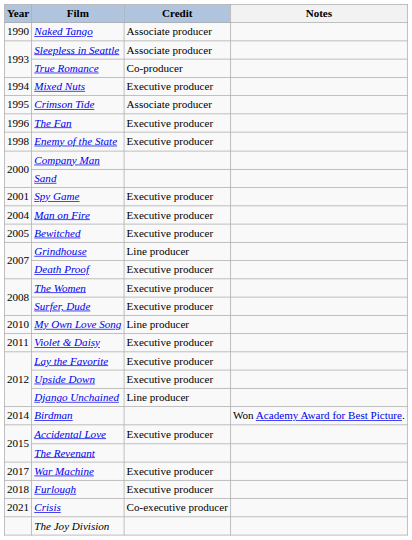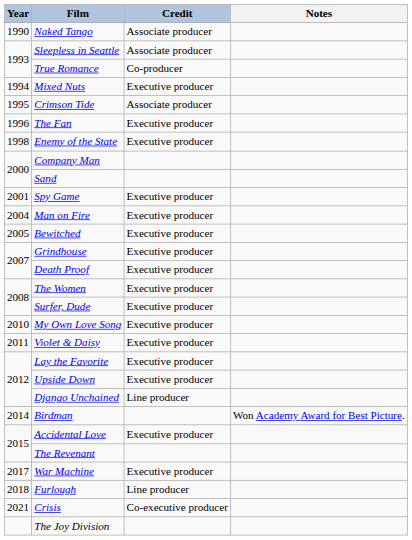 <table class="wikitable" style="font-size:95%;">
 <tr>
 <th style="background:#B0C4DE;">Year</th>
 <th style="background:#B0C4DE;">Film</th>
 <th style="background:#B0C4DE;">Credit</th>
 <th>Notes</th>
 </tr>
 <tr>
 <td>1990</td>
 <td><em><a href='#'>Naked Tango</a></em></td>
 <td>Associate producer</td>
 <td></td>
 </tr>
 <tr>
 <td rowspan="2">1993</td>
 <td><em><a href='#'>Sleepless in Seattle</a></em></td>
 <td>Associate producer</td>
 <td></td>
 </tr>
 <tr>
 <td><em><a href='#'>True Romance</a></em></td>
 <td>Co-producer</td>
 <td></td>
 </tr>
 <tr>
 <td>1994</td>
 <td><em><a href='#'>Mixed Nuts</a></em></td>
 <td>Executive producer</td>
 <td></td>
 </tr>
 <tr>
 <td>1995</td>
 <td><em><a href='#'>Crimson Tide</a></em></td>
 <td>Associate producer</td>
 <td></td>
 </tr>
 <tr>
 <td>1996</td>
 <td><em><a href='#'>The Fan</a></em></td>
 <td>Executive producer</td>
 <td></td>
 </tr>
 <tr>
 <td>1998</td>
 <td><em><a href='#'>Enemy of the State</a></em></td>
 <td>Executive producer</td>
 <td></td>
 </tr>
 <tr>
 <td rowspan="2">2000</td>
 <td><em><a href='#'>Company Man</a></em></td>
 <td></td>
 <td></td>
 </tr>
 <tr>
 <td><em><a href='#'>Sand</a></em></td>
 <td></td>
 <td></td>
 </tr>
 <tr>
 <td>2001</td>
 <td><em><a href='#'>Spy Game</a></em></td>
 <td>Executive producer</td>
 <td></td>
 </tr>
 <tr>
 <td>2004</td>
 <td><em><a href='#'>Man on Fire</a></em></td>
 <td>Executive producer</td>
 <td></td>
 </tr>
 <tr>
 <td>2005</td>
 <td><em><a href='#'>Bewitched</a></em></td>
 <td>Executive producer</td>
 <td></td>
 </tr>
 <tr>
 <td rowspan="2">2007</td>
 <td><em><a href='#'>Grindhouse</a></em></td>
-<td>Line producer</td>
+<td>Executive producer</td>
 <td></td>
 </tr>
 <tr>
 <td><em><a href='#'>Death Proof</a></em></td>
 <td>Executive producer</td>
 <td></td>
 </tr>
 <tr>
 <td rowspan="2">2008</td>
 <td><em><a href='#'>The Women</a></em></td>
 <td>Executive producer</td>
 <td></td>
 </tr>
 <tr>
 <td><em><a href='#'>Surfer, Dude</a></em></td>
 <td>Executive producer</td>
 <td></td>
 </tr>
 <tr>
 <td>2010</td>
 <td><em><a href='#'>My Own Love Song</a></em></td>
-<td>Line producer</td>
+<td>Executive producer</td>
 <td></td>
 </tr>
 <tr>
 <td>2011</td>
 <td><em><a href='#'>Violet & Daisy</a></em></td>
 <td>Executive producer</td>
 <td></td>
 </tr>
 <tr>
 <td rowspan="3">2012</td>
 <td><em><a href='#'>Lay the Favorite</a></em></td>
 <td>Executive producer</td>
 <td></td>
 </tr>
 <tr>
 <td><em><a href='#'>Upside Down</a></em></td>
 <td>Executive producer</td>
 <td></td>
 </tr>
 <tr>
 <td><em><a href='#'>Django Unchained</a></em></td>
 <td>Line producer</td>
 <td></td>
 </tr>
 <tr>
 <td>2014</td>
 <td><em><a href='#'>Birdman</a></em></td>
 <td></td>
 <td>Won <a href='#'>Academy Award for Best Picture</a>.</td>
 </tr>
 <tr>
 <td rowspan="2">2015</td>
 <td><em><a href='#'>Accidental Love</a></em></td>
 <td>Executive producer</td>
 <td></td>
 </tr>
 <tr>
 <td><em><a href='#'>The Revenant</a></em></td>
 <td></td>
 <td></td>
 </tr>
 <tr>
 <td>2017</td>
 <td><em><a href='#'>War Machine</a></em></td>
 <td>Executive producer</td>
 <td></td>
 </tr>
 <tr>
 <td>2018</td>
 <td><em><a href='#'>Furlough</a></em></td>
-<td>Executive producer</td>
+<td>Line producer</td>
 <td></td>
 </tr>
 <tr>
 <td>2021</td>
 <td><em><a href='#'>Crisis</a></em></td>
 <td>Co-executive producer</td>
 <td></td>
 </tr>
 <tr>
 <td></td>
 <td><em>The Joy Division</em></td>
 <td></td>
 <td></td>
 </tr>
 </table>
